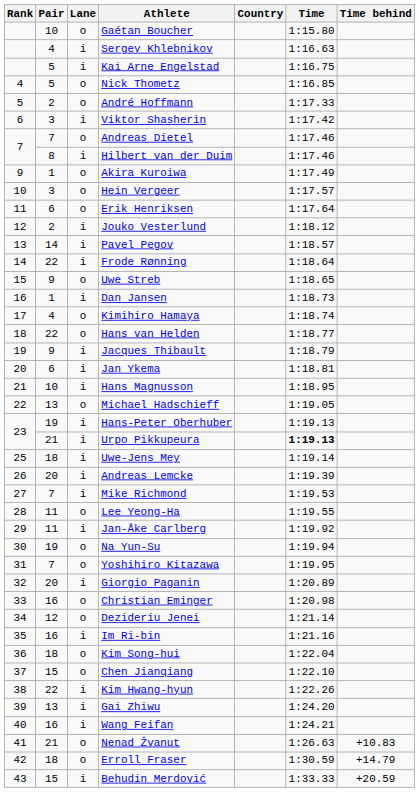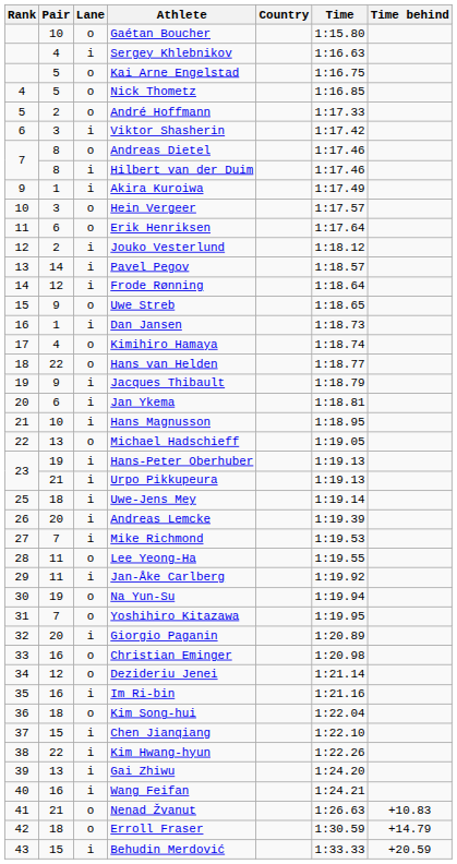 <table class="wikitable sortable" style="text-align:center">
 <tr>
 <th>Rank</th>
 <th>Pair</th>
 <th>Lane</th>
 <th>Athlete</th>
 <th>Country</th>
 <th>Time</th>
 <th>Time behind</th>
 </tr>
 <tr>
 <td></td>
 <td>10</td>
 <td>o</td>
 <td align=left><a href='#'>Gaétan Boucher</a></td>
 <td align=left></td>
 <td>1:15.80</td>
 <td></td>
 </tr>
 <tr>
 <td></td>
 <td>4</td>
 <td>i</td>
 <td align=left><a href='#'>Sergey Khlebnikov</a></td>
 <td align=left></td>
 <td>1:16.63</td>
 <td></td>
 </tr>
 <tr>
 <td></td>
 <td>5</td>
-<td>i</td>
+<td>o</td>
 <td align=left><a href='#'>Kai Arne Engelstad</a></td>
 <td align=left></td>
 <td>1:16.75</td>
 <td></td>
 </tr>
 <tr>
 <td>4</td>
 <td>5</td>
 <td>o</td>
 <td align=left><a href='#'>Nick Thometz</a></td>
 <td align=left></td>
 <td>1:16.85</td>
 <td></td>
 </tr>
 <tr>
 <td>5</td>
 <td>2</td>
 <td>o</td>
 <td align=left><a href='#'>André Hoffmann</a></td>
 <td align=left></td>
 <td>1:17.33</td>
 <td></td>
 </tr>
 <tr>
 <td>6</td>
 <td>3</td>
 <td>i</td>
 <td align=left><a href='#'>Viktor Shasherin</a></td>
 <td align=left></td>
 <td>1:17.42</td>
 <td></td>
 </tr>
 <tr>
 <td rowspan=2>7</td>
-<td>7</td>
+<td>8</td>
 <td>o</td>
 <td align=left><a href='#'>Andreas Dietel</a></td>
 <td align=left></td>
 <td>1:17.46</td>
 <td></td>
 </tr>
 <tr>
 <td>8</td>
 <td>i</td>
 <td align=left><a href='#'>Hilbert van der Duim</a></td>
 <td align=left></td>
 <td>1:17.46</td>
 <td></td>
 </tr>
 <tr>
 <td>9</td>
 <td>1</td>
-<td>o</td>
+<td>i</td>
 <td align=left><a href='#'>Akira Kuroiwa</a></td>
 <td align=left></td>
 <td>1:17.49</td>
 <td></td>
 </tr>
 <tr>
 <td>10</td>
 <td>3</td>
 <td>o</td>
 <td align=left><a href='#'>Hein Vergeer</a></td>
 <td align=left></td>
 <td>1:17.57</td>
 <td></td>
 </tr>
 <tr>
 <td>11</td>
 <td>6</td>
 <td>o</td>
 <td align=left><a href='#'>Erik Henriksen</a></td>
 <td align=left></td>
 <td>1:17.64</td>
 <td></td>
 </tr>
 <tr>
 <td>12</td>
 <td>2</td>
 <td>i</td>
 <td align=left><a href='#'>Jouko Vesterlund</a></td>
 <td align=left></td>
 <td>1:18.12</td>
 <td></td>
 </tr>
 <tr>
 <td>13</td>
 <td>14</td>
 <td>i</td>
 <td align=left><a href='#'>Pavel Pegov</a></td>
 <td align=left></td>
 <td>1:18.57</td>
 <td></td>
 </tr>
 <tr>
 <td>14</td>
-<td>22</td>
+<td>12</td>
 <td>i</td>
 <td align=left><a href='#'>Frode Rønning</a></td>
 <td align=left></td>
 <td>1:18.64</td>
 <td></td>
 </tr>
 <tr>
 <td>15</td>
 <td>9</td>
 <td>o</td>
 <td align=left><a href='#'>Uwe Streb</a></td>
 <td align=left></td>
 <td>1:18.65</td>
 <td></td>
 </tr>
 <tr>
 <td>16</td>
 <td>1</td>
 <td>i</td>
 <td align=left><a href='#'>Dan Jansen</a></td>
 <td align=left></td>
 <td>1:18.73</td>
 <td></td>
 </tr>
 <tr>
 <td>17</td>
 <td>4</td>
 <td>o</td>
 <td align=left><a href='#'>Kimihiro Hamaya</a></td>
 <td align=left></td>
 <td>1:18.74</td>
 <td></td>
 </tr>
 <tr>
 <td>18</td>
 <td>22</td>
 <td>o</td>
 <td align=left><a href='#'>Hans van Helden</a></td>
 <td align=left></td>
 <td>1:18.77</td>
 <td></td>
 </tr>
 <tr>
 <td>19</td>
 <td>9</td>
 <td>i</td>
 <td align=left><a href='#'>Jacques Thibault</a></td>
 <td align=left></td>
 <td>1:18.79</td>
 <td></td>
 </tr>
 <tr>
 <td>20</td>
 <td>6</td>
 <td>i</td>
 <td align=left><a href='#'>Jan Ykema</a></td>
 <td align=left></td>
 <td>1:18.81</td>
 <td></td>
 </tr>
 <tr>
 <td>21</td>
 <td>10</td>
 <td>i</td>
 <td align=left><a href='#'>Hans Magnusson</a></td>
 <td align=left></td>
 <td>1:18.95</td>
 <td></td>
 </tr>
 <tr>
 <td>22</td>
 <td>13</td>
 <td>o</td>
 <td align=left><a href='#'>Michael Hadschieff</a></td>
 <td align=left></td>
 <td>1:19.05</td>
 <td></td>
 </tr>
 <tr>
 <td rowspan=2>23</td>
 <td>19</td>
 <td>i</td>
 <td align=left><a href='#'>Hans-Peter Oberhuber</a></td>
 <td align=left></td>
 <td>1:19.13</td>
 <td></td>
 </tr>
 <tr>
 <td>21</td>
 <td>i</td>
 <td align=left><a href='#'>Urpo Pikkupeura</a></td>
 <td align=left></td>
-<td><strong>1:19.13</strong></td>
+<td>1:19.13</td>
 <td></td>
 </tr>
 <tr>
 <td>25</td>
 <td>18</td>
 <td>i</td>
 <td align=left><a href='#'>Uwe-Jens Mey</a></td>
 <td align=left></td>
 <td>1:19.14</td>
 <td></td>
 </tr>
 <tr>
 <td>26</td>
 <td>20</td>
 <td>i</td>
 <td align=left><a href='#'>Andreas Lemcke</a></td>
 <td align=left></td>
 <td>1:19.39</td>
 <td></td>
 </tr>
 <tr>
 <td>27</td>
 <td>7</td>
 <td>i</td>
 <td align=left><a href='#'>Mike Richmond</a></td>
 <td align=left></td>
 <td>1:19.53</td>
 <td></td>
 </tr>
 <tr>
 <td>28</td>
 <td>11</td>
 <td>o</td>
 <td align=left><a href='#'>Lee Yeong-Ha</a></td>
 <td align=left></td>
 <td>1:19.55</td>
 <td></td>
 </tr>
 <tr>
 <td>29</td>
 <td>11</td>
 <td>i</td>
 <td align=left><a href='#'>Jan-Åke Carlberg</a></td>
 <td align=left></td>
 <td>1:19.92</td>
 <td></td>
 </tr>
 <tr>
 <td>30</td>
 <td>19</td>
 <td>o</td>
 <td align=left><a href='#'>Na Yun-Su</a></td>
 <td align=left></td>
 <td>1:19.94</td>
 <td></td>
 </tr>
 <tr>
 <td>31</td>
 <td>7</td>
 <td>o</td>
 <td align=left><a href='#'>Yoshihiro Kitazawa</a></td>
 <td align=left></td>
 <td>1:19.95</td>
 <td></td>
 </tr>
 <tr>
 <td>32</td>
 <td>20</td>
 <td>i</td>
 <td align=left><a href='#'>Giorgio Paganin</a></td>
 <td align=left></td>
 <td>1:20.89</td>
 <td></td>
 </tr>
 <tr>
 <td>33</td>
 <td>16</td>
 <td>o</td>
 <td align=left><a href='#'>Christian Eminger</a></td>
 <td align=left></td>
 <td>1:20.98</td>
 <td></td>
 </tr>
 <tr>
 <td>34</td>
 <td>12</td>
 <td>o</td>
 <td align=left><a href='#'>Dezideriu Jenei</a></td>
 <td align=left></td>
 <td>1:21.14</td>
 <td></td>
 </tr>
 <tr>
 <td>35</td>
 <td>16</td>
 <td>i</td>
 <td align=left><a href='#'>Im Ri-bin</a></td>
 <td align=left></td>
 <td>1:21.16</td>
 <td></td>
 </tr>
 <tr>
 <td>36</td>
 <td>18</td>
 <td>o</td>
 <td align=left><a href='#'>Kim Song-hui</a></td>
 <td align=left></td>
 <td>1:22.04</td>
 <td></td>
 </tr>
 <tr>
 <td>37</td>
 <td>15</td>
-<td>o</td>
+<td>i</td>
 <td align=left><a href='#'>Chen Jianqiang</a></td>
 <td align=left></td>
 <td>1:22.10</td>
 <td></td>
 </tr>
 <tr>
 <td>38</td>
 <td>22</td>
 <td>i</td>
 <td align=left><a href='#'>Kim Hwang-hyun</a></td>
 <td align=left></td>
 <td>1:22.26</td>
 <td></td>
 </tr>
 <tr>
 <td>39</td>
 <td>13</td>
 <td>i</td>
 <td align=left><a href='#'>Gai Zhiwu</a></td>
 <td align=left></td>
 <td>1:24.20</td>
 <td></td>
 </tr>
 <tr>
 <td>40</td>
 <td>16</td>
 <td>i</td>
 <td align=left><a href='#'>Wang Feifan</a></td>
 <td align=left></td>
 <td>1:24.21</td>
 <td></td>
 </tr>
 <tr>
 <td>41</td>
 <td>21</td>
 <td>o</td>
 <td align=left><a href='#'>Nenad Žvanut</a></td>
 <td align=left></td>
 <td>1:26.63</td>
 <td>+10.83</td>
 </tr>
 <tr>
 <td>42</td>
 <td>18</td>
 <td>o</td>
 <td align=left><a href='#'>Erroll Fraser</a></td>
 <td align=left></td>
 <td>1:30.59</td>
 <td>+14.79</td>
 </tr>
 <tr>
 <td>43</td>
 <td>15</td>
 <td>i</td>
 <td align=left><a href='#'>Behudin Merdović</a></td>
 <td align=left></td>
 <td>1:33.33</td>
 <td>+20.59</td>
 </tr>
 </table>
